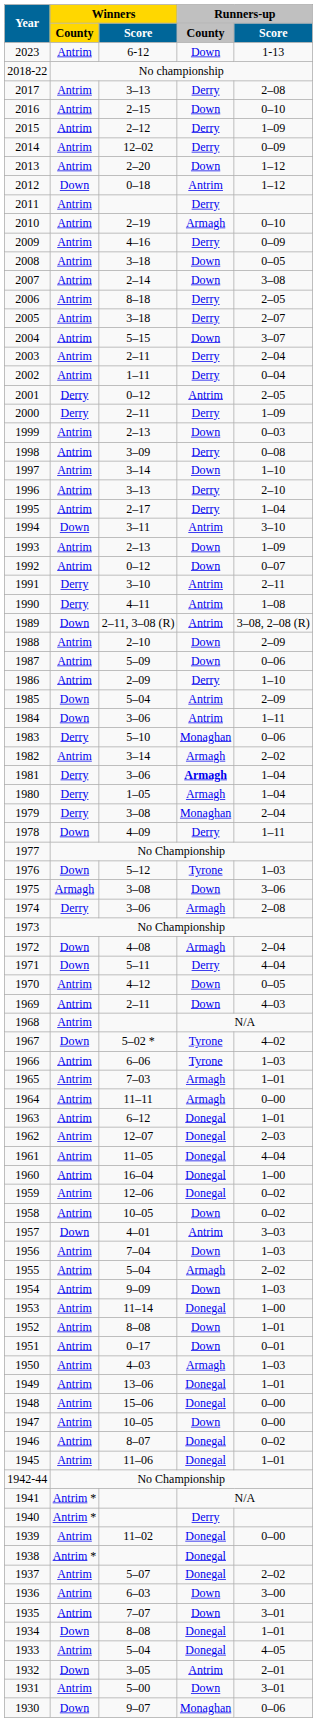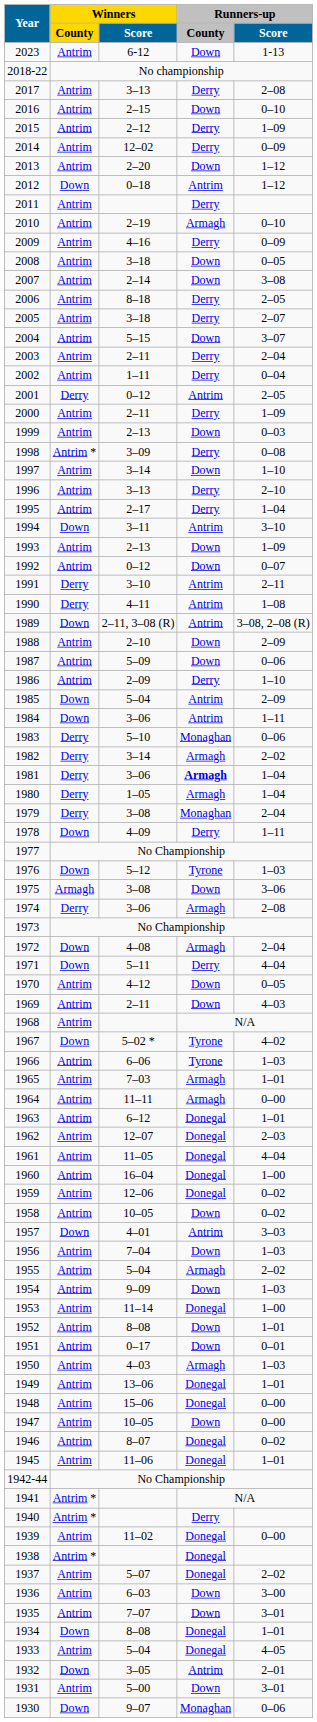 <table class="wikitable" style="text-align:center;">
 <tr>
 <th rowspan="2" style="background:#069; color:white;">Year</th>
 <th colspan="2" style="background:gold;">Winners</th>
 <th colspan="2" style="background:silver;">Runners-up</th>
 </tr>
 <tr>
 <th style="background:gold;">County</th>
 <th style="background:#069; color:white;">Score</th>
 <th style="background:silver;">County</th>
 <th style="background:#069; color:white;">Score</th>
 </tr>
 <tr>
 <td>2023</td>
 <td><a href='#'>Antrim</a></td>
 <td>6-12</td>
 <td><a href='#'>Down</a></td>
 <td>1-13</td>
 </tr>
 <tr>
 <td>2018-22</td>
 <td colspan="4">No championship</td>
 </tr>
 <tr>
 <td>2017</td>
 <td><a href='#'>Antrim</a></td>
 <td>3–13</td>
 <td><a href='#'>Derry</a></td>
 <td>2–08</td>
 </tr>
 <tr>
 <td>2016</td>
 <td><a href='#'>Antrim</a></td>
 <td>2–15</td>
 <td><a href='#'>Down</a></td>
 <td>0–10</td>
 </tr>
 <tr>
 <td>2015</td>
 <td><a href='#'>Antrim</a></td>
 <td>2–12</td>
 <td><a href='#'>Derry</a></td>
 <td>1–09</td>
 </tr>
 <tr>
 <td>2014</td>
 <td><a href='#'>Antrim</a></td>
 <td>12–02</td>
 <td><a href='#'>Derry</a></td>
 <td>0–09</td>
 </tr>
 <tr>
 <td>2013</td>
 <td><a href='#'>Antrim</a></td>
 <td>2–20</td>
 <td><a href='#'>Down</a></td>
 <td>1–12</td>
 </tr>
 <tr>
 <td>2012</td>
 <td><a href='#'>Down</a></td>
 <td>0–18</td>
 <td><a href='#'>Antrim</a></td>
 <td>1–12</td>
 </tr>
 <tr>
 <td>2011</td>
 <td><a href='#'>Antrim</a></td>
 <td></td>
 <td><a href='#'>Derry</a></td>
 <td></td>
 </tr>
 <tr>
 <td>2010</td>
 <td><a href='#'>Antrim</a></td>
 <td>2–19</td>
 <td><a href='#'>Armagh</a></td>
 <td>0–10</td>
 </tr>
 <tr>
 <td>2009</td>
 <td><a href='#'>Antrim</a></td>
 <td>4–16</td>
 <td><a href='#'>Derry</a></td>
 <td>0–09</td>
 </tr>
 <tr>
 <td>2008</td>
 <td><a href='#'>Antrim</a></td>
 <td>3–18</td>
 <td><a href='#'>Down</a></td>
 <td>0–05</td>
 </tr>
 <tr>
 <td>2007</td>
 <td><a href='#'>Antrim</a></td>
 <td>2–14</td>
 <td><a href='#'>Down</a></td>
 <td>3–08</td>
 </tr>
 <tr>
 <td>2006</td>
 <td><a href='#'>Antrim</a></td>
 <td>8–18</td>
 <td><a href='#'>Derry</a></td>
 <td>2–05</td>
 </tr>
 <tr>
 <td>2005</td>
 <td><a href='#'>Antrim</a></td>
 <td>3–18</td>
 <td><a href='#'>Derry</a></td>
 <td>2–07</td>
 </tr>
 <tr>
 <td>2004</td>
 <td><a href='#'>Antrim</a></td>
 <td>5–15</td>
 <td><a href='#'>Down</a></td>
 <td>3–07</td>
 </tr>
 <tr>
 <td>2003</td>
 <td><a href='#'>Antrim</a></td>
 <td>2–11</td>
 <td><a href='#'>Derry</a></td>
 <td>2–04</td>
 </tr>
 <tr>
 <td>2002</td>
 <td><a href='#'>Antrim</a></td>
 <td>1–11</td>
 <td><a href='#'>Derry</a></td>
 <td>0–04</td>
 </tr>
 <tr>
 <td>2001</td>
 <td><a href='#'>Derry</a></td>
 <td>0–12</td>
 <td><a href='#'>Antrim</a></td>
 <td>2–05</td>
 </tr>
 <tr>
 <td>2000</td>
-<td><a href='#'>Derry</a></td>
+<td><a href='#'>Antrim</a></td>
 <td>2–11</td>
 <td><a href='#'>Derry</a></td>
 <td>1–09</td>
 </tr>
 <tr>
 <td>1999</td>
 <td><a href='#'>Antrim</a></td>
 <td>2–13</td>
 <td><a href='#'>Down</a></td>
 <td>0–03</td>
 </tr>
 <tr>
 <td>1998</td>
-<td><a href='#'>Antrim</a></td>
+<td><a href='#'>Antrim</a> *</td>
 <td>3–09</td>
 <td><a href='#'>Derry</a></td>
 <td>0–08</td>
 </tr>
 <tr>
 <td>1997</td>
 <td><a href='#'>Antrim</a></td>
 <td>3–14</td>
 <td><a href='#'>Down</a></td>
 <td>1–10</td>
 </tr>
 <tr>
 <td>1996</td>
 <td><a href='#'>Antrim</a></td>
 <td>3–13</td>
 <td><a href='#'>Derry</a></td>
 <td>2–10</td>
 </tr>
 <tr>
 <td>1995</td>
 <td><a href='#'>Antrim</a></td>
 <td>2–17</td>
 <td><a href='#'>Derry</a></td>
 <td>1–04</td>
 </tr>
 <tr>
 <td>1994</td>
 <td><a href='#'>Down</a></td>
 <td>3–11</td>
 <td><a href='#'>Antrim</a></td>
 <td>3–10</td>
 </tr>
 <tr>
 <td>1993</td>
 <td><a href='#'>Antrim</a></td>
 <td>2–13</td>
 <td><a href='#'>Down</a></td>
 <td>1–09</td>
 </tr>
 <tr>
 <td>1992</td>
 <td><a href='#'>Antrim</a></td>
 <td>0–12</td>
 <td><a href='#'>Down</a></td>
 <td>0–07</td>
 </tr>
 <tr>
 <td>1991</td>
 <td><a href='#'>Derry</a></td>
 <td>3–10</td>
 <td><a href='#'>Antrim</a></td>
 <td>2–11</td>
 </tr>
 <tr>
 <td>1990</td>
 <td><a href='#'>Derry</a></td>
 <td>4–11</td>
 <td><a href='#'>Antrim</a></td>
 <td>1–08</td>
 </tr>
 <tr>
 <td>1989</td>
 <td><a href='#'>Down</a></td>
 <td>2–11, 3–08 (R)</td>
 <td><a href='#'>Antrim</a></td>
 <td>3–08, 2–08 (R)</td>
 </tr>
 <tr>
 <td>1988</td>
 <td><a href='#'>Antrim</a></td>
 <td>2–10</td>
 <td><a href='#'>Down</a></td>
 <td>2–09</td>
 </tr>
 <tr>
 <td>1987</td>
 <td><a href='#'>Antrim</a></td>
 <td>5–09</td>
 <td><a href='#'>Down</a></td>
 <td>0–06</td>
 </tr>
 <tr>
 <td>1986</td>
 <td><a href='#'>Antrim</a></td>
 <td>2–09</td>
 <td><a href='#'>Derry</a></td>
 <td>1–10</td>
 </tr>
 <tr>
 <td>1985</td>
 <td><a href='#'>Down</a></td>
 <td>5–04</td>
 <td><a href='#'>Antrim</a></td>
 <td>2–09</td>
 </tr>
 <tr>
 <td>1984</td>
 <td><a href='#'>Down</a></td>
 <td>3–06</td>
 <td><a href='#'>Antrim</a></td>
 <td>1–11</td>
 </tr>
 <tr>
 <td>1983</td>
 <td><a href='#'>Derry</a></td>
 <td>5–10</td>
 <td><a href='#'>Monaghan</a></td>
 <td>0–06</td>
 </tr>
 <tr>
 <td>1982</td>
-<td><a href='#'>Antrim</a></td>
+<td><a href='#'>Derry</a></td>
 <td>3–14</td>
 <td><a href='#'>Armagh</a></td>
 <td>2–02</td>
 </tr>
 <tr>
 <td>1981</td>
 <td><a href='#'>Derry</a></td>
 <td>3–06</td>
 <td><strong><a href='#'>Armagh</a></strong></td>
 <td>1–04</td>
 </tr>
 <tr>
 <td>1980</td>
 <td><a href='#'>Derry</a></td>
 <td>1–05</td>
 <td><a href='#'>Armagh</a></td>
 <td>1–04</td>
 </tr>
 <tr>
 <td>1979</td>
 <td><a href='#'>Derry</a></td>
 <td>3–08</td>
 <td><a href='#'>Monaghan</a></td>
 <td>2–04</td>
 </tr>
 <tr>
 <td>1978</td>
 <td><a href='#'>Down</a></td>
 <td>4–09</td>
 <td><a href='#'>Derry</a></td>
 <td>1–11</td>
 </tr>
 <tr>
 <td>1977</td>
 <td colspan="4">No Championship</td>
 </tr>
 <tr>
 <td>1976</td>
 <td><a href='#'>Down</a></td>
 <td>5–12</td>
 <td><a href='#'>Tyrone</a></td>
 <td>1–03</td>
 </tr>
 <tr>
 <td>1975</td>
 <td><a href='#'>Armagh</a></td>
 <td>3–08</td>
 <td><a href='#'>Down</a></td>
 <td>3–06</td>
 </tr>
 <tr>
 <td>1974</td>
 <td><a href='#'>Derry</a></td>
 <td>3–06</td>
 <td><a href='#'>Armagh</a></td>
 <td>2–08</td>
 </tr>
 <tr>
 <td>1973</td>
 <td colspan="4">No Championship</td>
 </tr>
 <tr>
 <td>1972</td>
 <td><a href='#'>Down</a></td>
 <td>4–08</td>
 <td><a href='#'>Armagh</a></td>
 <td>2–04</td>
 </tr>
 <tr>
 <td>1971</td>
 <td><a href='#'>Down</a></td>
 <td>5–11</td>
 <td><a href='#'>Derry</a></td>
 <td>4–04</td>
 </tr>
 <tr>
 <td>1970</td>
 <td><a href='#'>Antrim</a></td>
 <td>4–12</td>
 <td><a href='#'>Down</a></td>
 <td>0–05</td>
 </tr>
 <tr>
 <td>1969</td>
 <td><a href='#'>Antrim</a></td>
 <td>2–11</td>
 <td><a href='#'>Down</a></td>
 <td>4–03</td>
 </tr>
 <tr>
 <td>1968</td>
 <td><a href='#'>Antrim</a></td>
 <td></td>
 <td colspan="2">N/A</td>
 </tr>
 <tr>
 <td>1967</td>
 <td><a href='#'>Down</a></td>
 <td>5–02 *</td>
 <td><a href='#'>Tyrone</a></td>
 <td>4–02</td>
 </tr>
 <tr>
 <td>1966</td>
 <td><a href='#'>Antrim</a></td>
 <td>6–06</td>
 <td><a href='#'>Tyrone</a></td>
 <td>1–03</td>
 </tr>
 <tr>
 <td>1965</td>
 <td><a href='#'>Antrim</a></td>
 <td>7–03</td>
 <td><a href='#'>Armagh</a></td>
 <td>1–01</td>
 </tr>
 <tr>
 <td>1964</td>
 <td><a href='#'>Antrim</a></td>
 <td>11–11</td>
 <td><a href='#'>Armagh</a></td>
 <td>0–00</td>
 </tr>
 <tr>
 <td>1963</td>
 <td><a href='#'>Antrim</a></td>
 <td>6–12</td>
 <td><a href='#'>Donegal</a></td>
 <td>1–01</td>
 </tr>
 <tr>
 <td>1962</td>
 <td><a href='#'>Antrim</a></td>
 <td>12–07</td>
 <td><a href='#'>Donegal</a></td>
 <td>2–03</td>
 </tr>
 <tr>
 <td>1961</td>
 <td><a href='#'>Antrim</a></td>
 <td>11–05</td>
 <td><a href='#'>Donegal</a></td>
 <td>4–04</td>
 </tr>
 <tr>
 <td>1960</td>
 <td><a href='#'>Antrim</a></td>
 <td>16–04</td>
 <td><a href='#'>Donegal</a></td>
 <td>1–00</td>
 </tr>
 <tr>
 <td>1959</td>
 <td><a href='#'>Antrim</a></td>
 <td>12–06</td>
 <td><a href='#'>Donegal</a></td>
 <td>0–02</td>
 </tr>
 <tr>
 <td>1958</td>
 <td><a href='#'>Antrim</a></td>
 <td>10–05</td>
 <td><a href='#'>Down</a></td>
 <td>0–02</td>
 </tr>
 <tr>
 <td>1957</td>
 <td><a href='#'>Down</a></td>
 <td>4–01</td>
 <td><a href='#'>Antrim</a></td>
 <td>3–03</td>
 </tr>
 <tr>
 <td>1956</td>
 <td><a href='#'>Antrim</a></td>
 <td>7–04</td>
 <td><a href='#'>Down</a></td>
 <td>1–03</td>
 </tr>
 <tr>
 <td>1955</td>
 <td><a href='#'>Antrim</a></td>
 <td>5–04</td>
 <td><a href='#'>Armagh</a></td>
 <td>2–02</td>
 </tr>
 <tr>
 <td>1954</td>
 <td><a href='#'>Antrim</a></td>
 <td>9–09</td>
 <td><a href='#'>Down</a></td>
 <td>1–03</td>
 </tr>
 <tr>
 <td>1953</td>
 <td><a href='#'>Antrim</a></td>
 <td>11–14</td>
 <td><a href='#'>Donegal</a></td>
 <td>1–00</td>
 </tr>
 <tr>
 <td>1952</td>
 <td><a href='#'>Antrim</a></td>
 <td>8–08</td>
 <td><a href='#'>Down</a></td>
 <td>1–01</td>
 </tr>
 <tr>
 <td>1951</td>
 <td><a href='#'>Antrim</a></td>
 <td>0–17</td>
 <td><a href='#'>Down</a></td>
 <td>0–01</td>
 </tr>
 <tr>
 <td>1950</td>
 <td><a href='#'>Antrim</a></td>
 <td>4–03</td>
 <td><a href='#'>Armagh</a></td>
 <td>1–03</td>
 </tr>
 <tr>
 <td>1949</td>
 <td><a href='#'>Antrim</a></td>
 <td>13–06</td>
 <td><a href='#'>Donegal</a></td>
 <td>1–01</td>
 </tr>
 <tr>
 <td>1948</td>
 <td><a href='#'>Antrim</a></td>
 <td>15–06</td>
 <td><a href='#'>Donegal</a></td>
 <td>0–00</td>
 </tr>
 <tr>
 <td>1947</td>
 <td><a href='#'>Antrim</a></td>
 <td>10–05</td>
 <td><a href='#'>Down</a></td>
 <td>0–00</td>
 </tr>
 <tr>
 <td>1946</td>
 <td><a href='#'>Antrim</a></td>
 <td>8–07</td>
 <td><a href='#'>Donegal</a></td>
 <td>0–02</td>
 </tr>
 <tr>
 <td>1945</td>
 <td><a href='#'>Antrim</a></td>
 <td>11–06</td>
 <td><a href='#'>Donegal</a></td>
 <td>1–01</td>
 </tr>
 <tr>
 <td>1942-44</td>
 <td colspan="4">No Championship</td>
 </tr>
 <tr>
 <td>1941</td>
 <td><a href='#'>Antrim</a> *</td>
 <td></td>
 <td colspan="2">N/A</td>
 </tr>
 <tr>
 <td>1940</td>
 <td><a href='#'>Antrim</a> *</td>
 <td></td>
 <td><a href='#'>Derry</a></td>
 <td></td>
 </tr>
 <tr>
 <td>1939</td>
 <td><a href='#'>Antrim</a></td>
 <td>11–02</td>
 <td><a href='#'>Donegal</a></td>
 <td>0–00</td>
 </tr>
 <tr>
 <td>1938</td>
 <td><a href='#'>Antrim</a> *</td>
 <td></td>
 <td><a href='#'>Donegal</a></td>
 <td></td>
 </tr>
 <tr>
 <td>1937</td>
 <td><a href='#'>Antrim</a></td>
 <td>5–07</td>
 <td><a href='#'>Donegal</a></td>
 <td>2–02</td>
 </tr>
 <tr>
 <td>1936</td>
 <td><a href='#'>Antrim</a></td>
 <td>6–03</td>
 <td><a href='#'>Down</a></td>
 <td>3–00</td>
 </tr>
 <tr>
 <td>1935</td>
 <td><a href='#'>Antrim</a></td>
 <td>7–07</td>
 <td><a href='#'>Down</a></td>
 <td>3–01</td>
 </tr>
 <tr>
 <td>1934</td>
 <td><a href='#'>Down</a></td>
 <td>8–08</td>
 <td><a href='#'>Donegal</a></td>
 <td>1–01</td>
 </tr>
 <tr>
 <td>1933</td>
 <td><a href='#'>Antrim</a></td>
 <td>5–04</td>
 <td><a href='#'>Donegal</a></td>
 <td>4–05</td>
 </tr>
 <tr>
 <td>1932</td>
 <td><a href='#'>Down</a></td>
 <td>3–05</td>
 <td><a href='#'>Antrim</a></td>
 <td>2–01</td>
 </tr>
 <tr>
 <td>1931</td>
 <td><a href='#'>Antrim</a></td>
 <td>5–00</td>
 <td><a href='#'>Down</a></td>
 <td>3–01</td>
 </tr>
 <tr>
 <td>1930</td>
 <td><a href='#'>Down</a></td>
 <td>9–07</td>
 <td><a href='#'>Monaghan</a></td>
 <td>0–06</td>
 </tr>
 </table>
